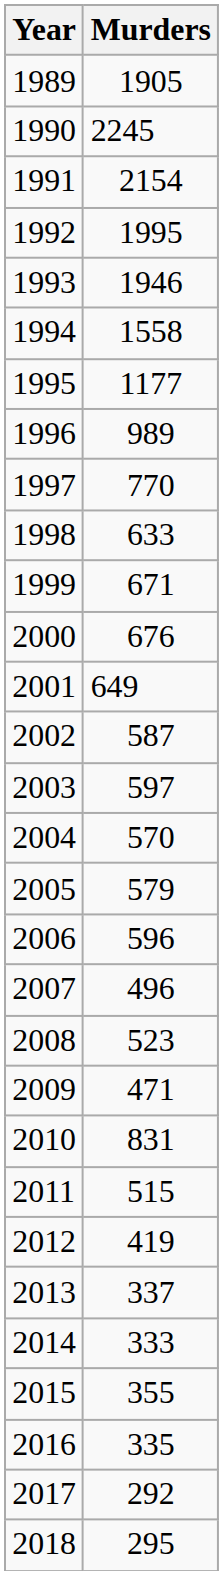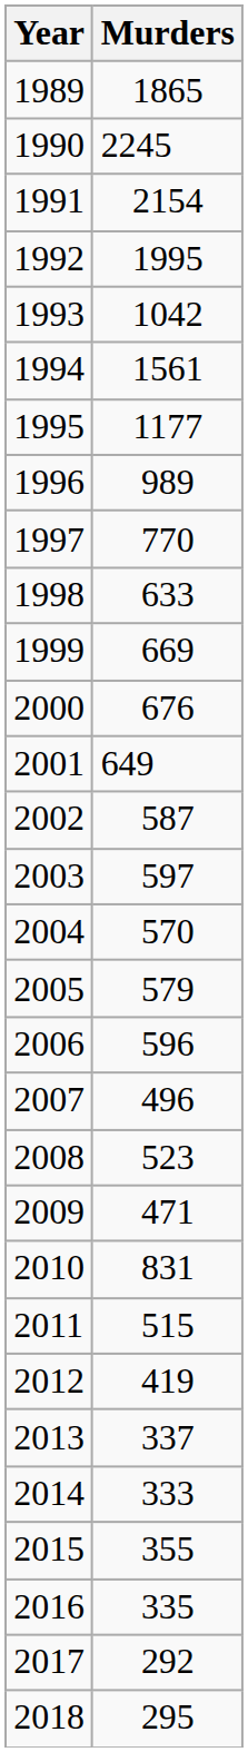 <table class="wikitable">
 <tr>
 <th>Year</th>
 <th>Murders</th>
 </tr>
 <tr>
 <td>1989</td>
-<td align=center>1905</td>
+<td align=center>1865</td>
 </tr>
 <tr>
 <td>1990</td>
 <td>2245</td>
 </tr>
 <tr>
 <td>1991</td>
 <td align=center>2154</td>
 </tr>
 <tr>
 <td>1992</td>
 <td align=center>1995</td>
 </tr>
 <tr>
 <td>1993</td>
-<td align=center>1946</td>
+<td align=center>1042</td>
 </tr>
 <tr>
 <td>1994</td>
-<td align=center>1558</td>
+<td align=center>1561</td>
 </tr>
 <tr>
 <td>1995</td>
 <td align=center>1177</td>
 </tr>
 <tr>
 <td>1996</td>
 <td align=center>989</td>
 </tr>
 <tr>
 <td>1997</td>
 <td align=center>770</td>
 </tr>
 <tr>
 <td>1998</td>
 <td align=center>633</td>
 </tr>
 <tr>
 <td>1999</td>
-<td align=center>671</td>
+<td align=center>669</td>
 </tr>
 <tr>
 <td>2000</td>
 <td align=center>676</td>
 </tr>
 <tr>
 <td>2001</td>
 <td>649</td>
 </tr>
 <tr>
 <td>2002</td>
 <td align=center>587</td>
 </tr>
 <tr>
 <td>2003</td>
 <td align=center>597</td>
 </tr>
 <tr>
 <td>2004</td>
 <td align=center>570</td>
 </tr>
 <tr>
 <td>2005</td>
 <td align=center>579</td>
 </tr>
 <tr>
 <td>2006</td>
 <td align=center>596</td>
 </tr>
 <tr>
 <td>2007</td>
 <td align=center>496</td>
 </tr>
 <tr>
 <td>2008</td>
 <td align=center>523</td>
 </tr>
 <tr>
 <td>2009</td>
 <td align=center>471</td>
 </tr>
 <tr>
 <td>2010</td>
 <td align=center>831</td>
 </tr>
 <tr>
 <td>2011</td>
 <td align=center>515</td>
 </tr>
 <tr>
 <td>2012</td>
 <td align=center>419</td>
 </tr>
 <tr>
 <td>2013</td>
 <td align=center>337</td>
 </tr>
 <tr>
 <td>2014</td>
 <td align=center>333</td>
 </tr>
 <tr>
 <td>2015</td>
 <td align=center>355</td>
 </tr>
 <tr>
 <td>2016</td>
 <td align=center>335</td>
 </tr>
 <tr>
 <td>2017</td>
 <td align=center>292</td>
 </tr>
 <tr>
 <td>2018</td>
 <td align=center>295</td>
 </tr>
 </table>
